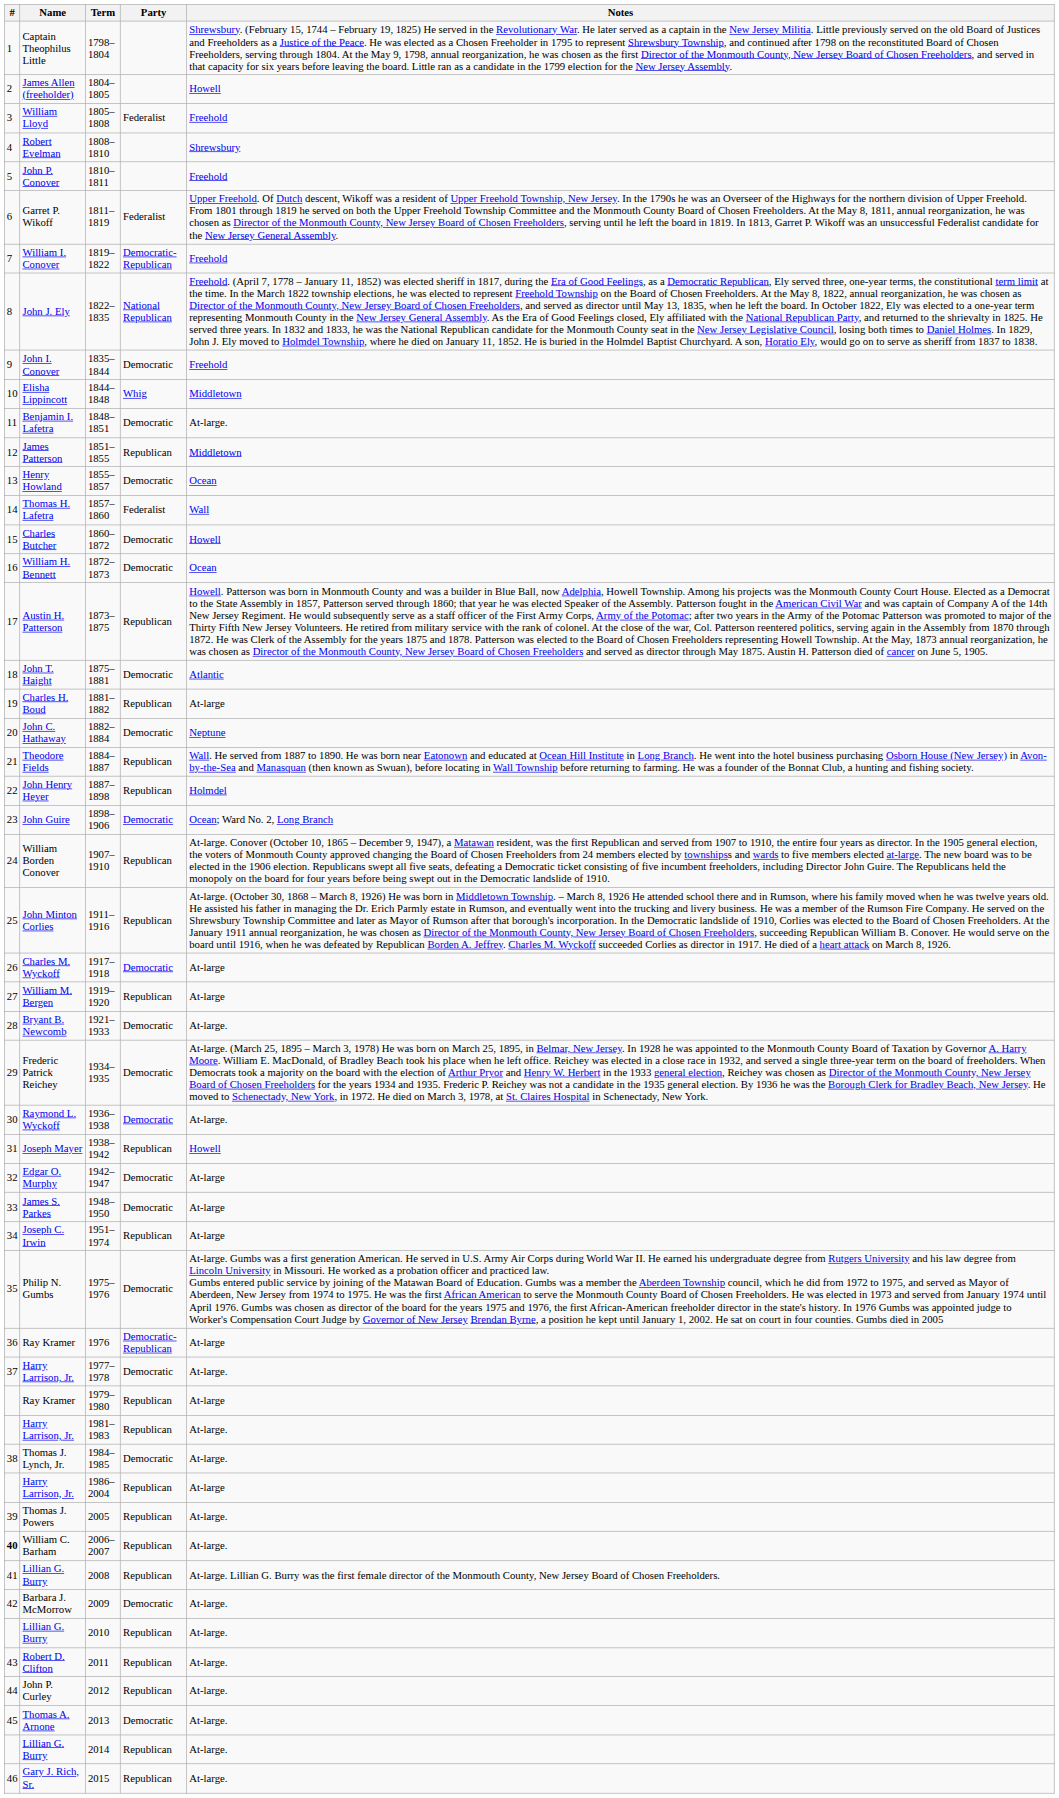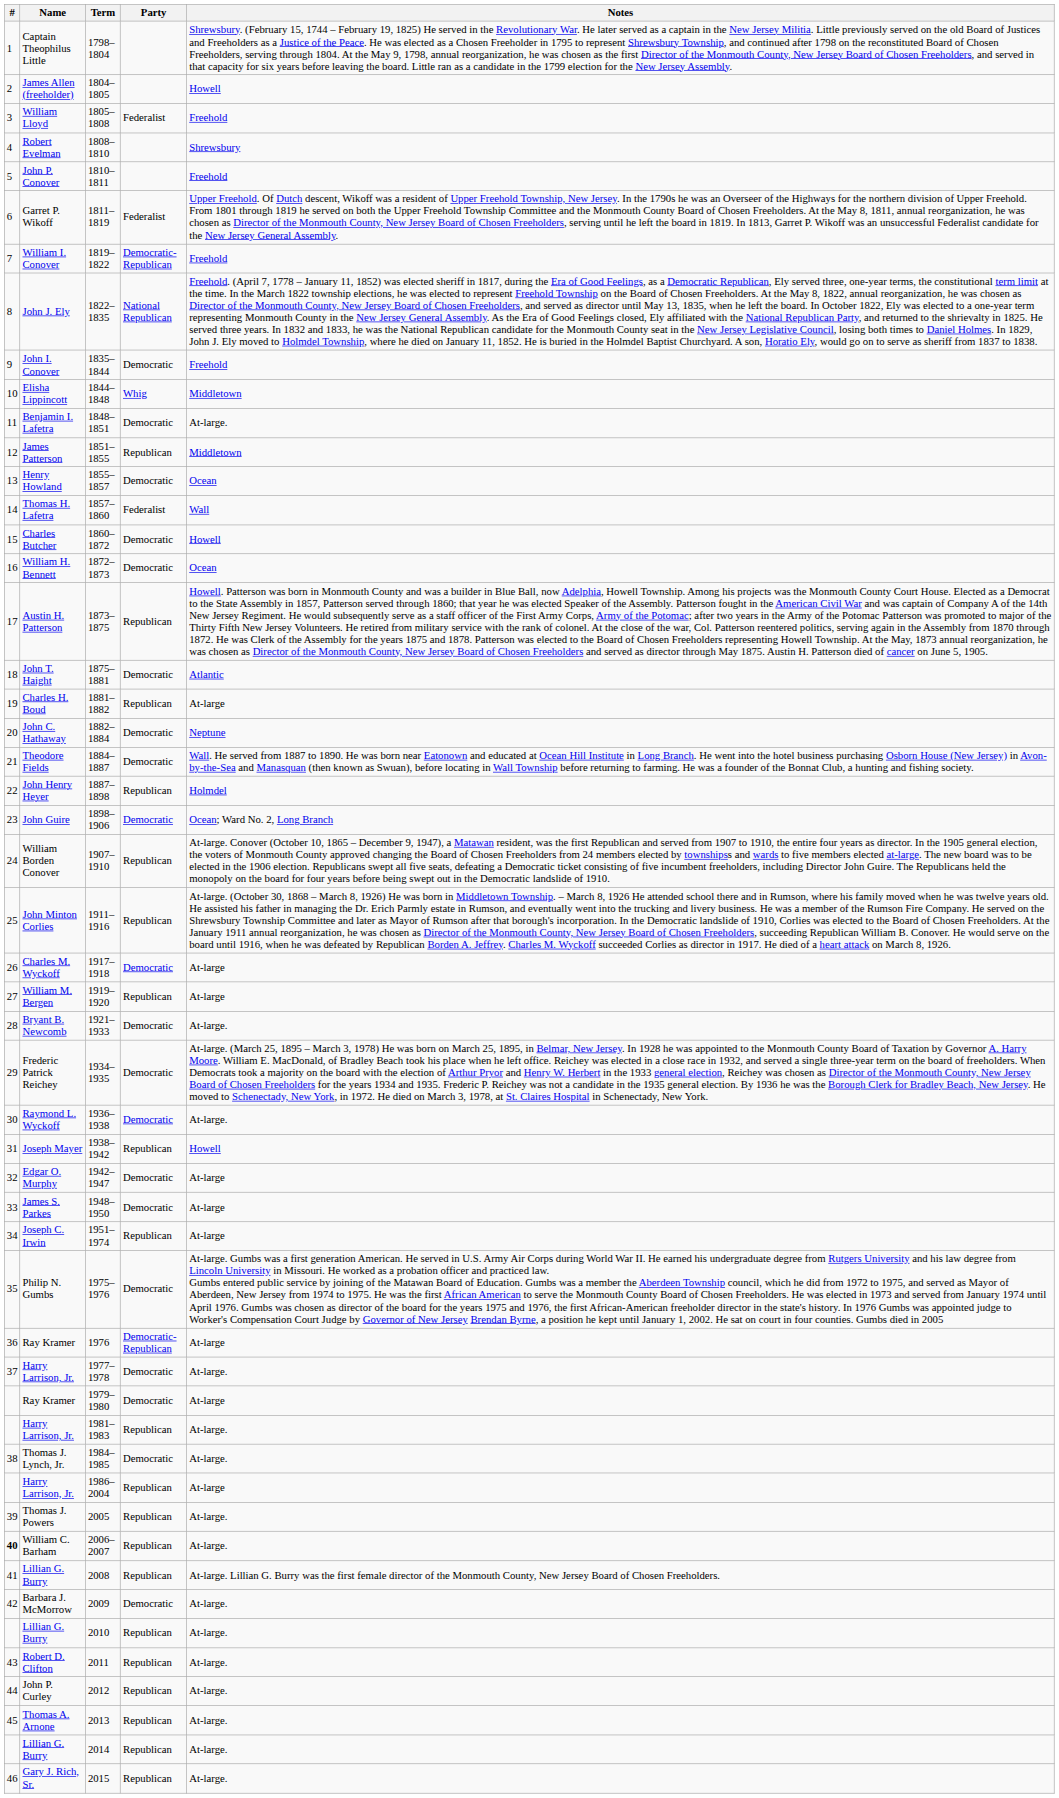 <table class=wikitable>
 <tr>
 <th>#</th>
 <th>Name</th>
 <th>Term</th>
 <th>Party</th>
 <th>Notes</th>
 </tr>
 <tr>
 <td>1</td>
 <td>Captain Theophilus Little</td>
 <td>1798–1804</td>
 <td></td>
 <td><a href='#'>Shrewsbury</a>. (February 15, 1744 – February 19, 1825) He served in the <a href='#'>Revolutionary War</a>. He later served as a captain in the <a href='#'>New Jersey Militia</a>. Little previously served on the old Board of Justices and Freeholders as a <a href='#'>Justice of the Peace</a>. He was elected as a Chosen Freeholder in 1795 to represent <a href='#'>Shrewsbury Township</a>, and continued after 1798 on the reconstituted Board of Chosen Freeholders, serving through 1804. At the May 9, 1798, annual reorganization, he was chosen as the first <a href='#'>Director of the Monmouth County, New Jersey Board of Chosen Freeholders</a>, and served in that capacity for six years before leaving the board. Little ran as a candidate in the 1799 election for the <a href='#'>New Jersey Assembly</a>.</td>
 </tr>
 <tr>
 <td>2</td>
 <td><a href='#'>James Allen (freeholder)</a></td>
 <td>1804–1805</td>
 <td></td>
 <td><a href='#'>Howell</a></td>
 </tr>
 <tr>
 <td>3</td>
 <td><a href='#'>William Lloyd</a></td>
 <td>1805–1808</td>
 <td>Federalist</td>
 <td><a href='#'>Freehold</a></td>
 </tr>
 <tr>
 <td>4</td>
 <td><a href='#'>Robert Evelman</a></td>
 <td>1808–1810</td>
 <td></td>
 <td><a href='#'>Shrewsbury</a></td>
 </tr>
 <tr>
 <td>5</td>
 <td><a href='#'>John P. Conover</a></td>
 <td>1810–1811</td>
 <td></td>
 <td><a href='#'>Freehold</a></td>
 </tr>
 <tr>
 <td>6</td>
 <td>Garret P. Wikoff</td>
 <td>1811–1819</td>
 <td>Federalist</td>
 <td><a href='#'>Upper Freehold</a>. Of <a href='#'>Dutch</a> descent, Wikoff was a resident of <a href='#'>Upper Freehold Township, New Jersey</a>. In the 1790s he was an Overseer of the Highways for the northern division of Upper Freehold. From 1801 through 1819 he served on both the Upper Freehold Township Committee and the Monmouth County Board of Chosen Freeholders. At the May 8, 1811, annual reorganization, he was chosen as <a href='#'>Director of the Monmouth County, New Jersey Board of Chosen Freeholders</a>, serving until he left the board in 1819. In 1813, Garret P. Wikoff was an unsuccessful Federalist candidate for the <a href='#'>New Jersey General Assembly</a>.</td>
 </tr>
 <tr>
 <td>7</td>
 <td><a href='#'>William I. Conover</a></td>
 <td>1819–1822</td>
 <td><a href='#'>Democratic-Republican</a></td>
 <td><a href='#'>Freehold</a></td>
 </tr>
 <tr>
 <td>8</td>
 <td><a href='#'>John J. Ely</a></td>
 <td>1822–1835</td>
 <td><a href='#'>National Republican</a></td>
 <td><a href='#'>Freehold</a>. (April 7, 1778 – January 11, 1852) was elected sheriff in 1817, during the <a href='#'>Era of Good Feelings</a>, as a <a href='#'>Democratic Republican</a>, Ely served three, one-year terms, the constitutional <a href='#'>term limit</a> at the time. In the March 1822 township elections, he was elected to represent <a href='#'>Freehold Township</a> on the Board of Chosen Freeholders. At the May 8, 1822, annual reorganization, he was chosen as <a href='#'>Director of the Monmouth County, New Jersey Board of Chosen Freeholders</a>, and served as director until May 13, 1835, when he left the board. In October 1822, Ely was elected to a one-year term representing Monmouth County in the <a href='#'>New Jersey General Assembly</a>. As the Era of Good Feelings closed, Ely affiliated with the <a href='#'>National Republican Party</a>, and returned to the shrievalty in 1825. He served three years. In 1832 and 1833, he was the National Republican candidate for the Monmouth County seat in the <a href='#'>New Jersey Legislative Council</a>, losing both times to <a href='#'>Daniel Holmes</a>. In 1829, John J. Ely moved to <a href='#'>Holmdel Township</a>, where he died on January 11, 1852. He is buried in the Holmdel Baptist Churchyard. A son, <a href='#'>Horatio Ely</a>, would go on to serve as sheriff from 1837 to 1838.</td>
 </tr>
 <tr>
 <td>9</td>
 <td><a href='#'>John I. Conover</a></td>
 <td>1835–1844</td>
 <td>Democratic</td>
 <td><a href='#'>Freehold</a></td>
 </tr>
 <tr>
 <td>10</td>
 <td><a href='#'>Elisha Lippincott</a></td>
 <td>1844–1848</td>
 <td><a href='#'>Whig</a></td>
 <td><a href='#'>Middletown</a></td>
 </tr>
 <tr>
 <td>11</td>
 <td><a href='#'>Benjamin I. Lafetra</a></td>
 <td>1848–1851</td>
 <td>Democratic</td>
 <td>At-large.</td>
 </tr>
 <tr>
 <td>12</td>
 <td><a href='#'>James Patterson</a></td>
 <td>1851–1855</td>
 <td>Republican</td>
 <td><a href='#'>Middletown</a></td>
 </tr>
 <tr>
 <td>13</td>
 <td><a href='#'>Henry Howland</a></td>
 <td>1855–1857</td>
 <td>Democratic</td>
 <td><a href='#'>Ocean</a></td>
 </tr>
 <tr>
 <td>14</td>
 <td><a href='#'>Thomas H. Lafetra</a></td>
 <td>1857–1860</td>
 <td>Federalist</td>
 <td><a href='#'>Wall</a></td>
 </tr>
 <tr>
 <td>15</td>
 <td><a href='#'>Charles Butcher</a></td>
 <td>1860–1872</td>
 <td>Democratic</td>
 <td><a href='#'>Howell</a></td>
 </tr>
 <tr>
 <td>16</td>
 <td><a href='#'>William H. Bennett</a></td>
 <td>1872–1873</td>
 <td>Democratic</td>
 <td><a href='#'>Ocean</a></td>
 </tr>
 <tr>
 <td>17</td>
 <td><a href='#'>Austin H. Patterson</a></td>
 <td>1873–1875</td>
 <td>Republican</td>
 <td><a href='#'>Howell</a>. Patterson was born in Monmouth County and was a builder in Blue Ball, now <a href='#'>Adelphia</a>, Howell Township. Among his projects was the Monmouth County Court House. Elected as a Democrat to the State Assembly in 1857, Patterson served through 1860; that year he was elected Speaker of the Assembly. Patterson fought in the <a href='#'>American Civil War</a> and was captain of Company A of the 14th New Jersey Regiment. He would subsequently serve as a staff officer of the First Army Corps, <a href='#'>Army of the Potomac</a>; after two years in the Army of the Potomac Patterson was promoted to major of the Thirty Fifth New Jersey Volunteers. He retired from military service with the rank of colonel. At the close of the war, Col. Patterson reentered politics, serving again in the Assembly from 1870 through 1872. He was Clerk of the Assembly for the years 1875 and 1878. Patterson was elected to the Board of Chosen Freeholders representing Howell Township. At the May, 1873 annual reorganization, he was chosen as <a href='#'>Director of the Monmouth County, New Jersey Board of Chosen Freeholders</a> and served as director through May 1875. Austin H. Patterson died of <a href='#'>cancer</a> on June 5, 1905.</td>
 </tr>
 <tr>
 <td>18</td>
 <td><a href='#'>John T. Haight</a></td>
 <td>1875–1881</td>
 <td>Democratic</td>
 <td><a href='#'>Atlantic</a></td>
 </tr>
 <tr>
 <td>19</td>
 <td><a href='#'>Charles H. Boud</a></td>
 <td>1881–1882</td>
 <td>Republican</td>
 <td>At-large</td>
 </tr>
 <tr>
 <td>20</td>
 <td><a href='#'>John C. Hathaway</a></td>
 <td>1882–1884</td>
 <td>Democratic</td>
 <td><a href='#'>Neptune</a></td>
 </tr>
 <tr>
 <td>21</td>
 <td><a href='#'>Theodore Fields</a></td>
 <td>1884–1887</td>
-<td>Republican</td>
+<td>Democratic</td>
 <td><a href='#'>Wall</a>. He served from 1887 to 1890. He was born near <a href='#'>Eatonown</a> and educated at <a href='#'>Ocean Hill Institute</a> in <a href='#'>Long Branch</a>. He went into the hotel business purchasing <a href='#'>Osborn House (New Jersey)</a> in <a href='#'>Avon-by-the-Sea</a> and <a href='#'>Manasquan</a> (then known as Swuan), before locating in <a href='#'>Wall Township</a> before returning to farming. He was a founder of the Bonnat Club, a hunting and fishing society.</td>
 </tr>
 <tr>
 <td>22</td>
 <td><a href='#'>John Henry Heyer</a></td>
 <td>1887–1898</td>
 <td>Republican</td>
 <td><a href='#'>Holmdel</a></td>
 </tr>
 <tr>
 <td>23</td>
 <td><a href='#'>John Guire</a></td>
 <td>1898–1906</td>
 <td><a href='#'>Democratic</a></td>
 <td><a href='#'>Ocean</a>; Ward No. 2, <a href='#'>Long Branch</a></td>
 </tr>
 <tr>
 <td>24</td>
 <td>William Borden Conover</td>
 <td>1907–1910</td>
 <td>Republican</td>
 <td>At-large. Conover (October 10, 1865 – December 9, 1947), a <a href='#'>Matawan</a> resident, was the first Republican and served from 1907 to 1910, the entire four years as director. In the 1905 general election, the voters of Monmouth County approved changing the Board of Chosen Freeholders from 24 members elected by <a href='#'>townships</a>s and <a href='#'>wards</a> to five members elected <a href='#'>at-large</a>. The new board was to be elected in the 1906 election. Republicans swept all five seats, defeating a Democratic ticket consisting of five incumbent freeholders, including Director John Guire. The Republicans held the monopoly on the board for four years before being swept out in the Democratic landslide of 1910.</td>
 </tr>
 <tr>
 <td>25</td>
 <td><a href='#'>John Minton Corlies</a></td>
 <td>1911–1916</td>
 <td>Republican</td>
 <td>At-large. (October 30, 1868 – March 8, 1926) He was born in <a href='#'>Middletown Township</a>. – March 8, 1926 He attended school there and in Rumson, where his family moved when he was twelve years old. He assisted his father in managing the Dr. Erich Parmly estate in Rumson, and eventually went into the trucking and livery business. He was a member of the Rumson Fire Company. He served on the Shrewsbury Township Committee and later as Mayor of Rumson after that borough's incorporation. In the Democratic landslide of 1910, Corlies was elected to the Board of Chosen Freeholders. At the January 1911 annual reorganization, he was chosen as <a href='#'>Director of the Monmouth County, New Jersey Board of Chosen Freeholders</a>, succeeding Republican William B. Conover. He would serve on the board until 1916, when he was defeated by Republican <a href='#'>Borden A. Jeffrey</a>. <a href='#'>Charles M. Wyckoff</a> succeeded Corlies as director in 1917. He died of a <a href='#'>heart attack</a> on March 8, 1926.</td>
 </tr>
 <tr>
 <td>26</td>
 <td><a href='#'>Charles M. Wyckoff</a></td>
 <td>1917–1918</td>
 <td><a href='#'>Democratic</a></td>
 <td>At-large</td>
 </tr>
 <tr>
 <td>27</td>
 <td><a href='#'>William M. Bergen</a></td>
 <td>1919–1920</td>
 <td>Republican</td>
 <td>At-large</td>
 </tr>
 <tr>
 <td>28</td>
 <td><a href='#'>Bryant B. Newcomb</a></td>
 <td>1921–1933</td>
 <td>Democratic</td>
 <td>At-large.</td>
 </tr>
 <tr>
 <td>29</td>
 <td>Frederic Patrick Reichey</td>
 <td>1934–1935</td>
 <td>Democratic</td>
 <td>At-large. (March 25, 1895 – March 3, 1978) He was born on March 25, 1895, in <a href='#'>Belmar, New Jersey</a>. In 1928 he was appointed to the Monmouth County Board of Taxation by Governor <a href='#'>A. Harry Moore</a>. William E. MacDonald, of Bradley Beach took his place when he left office. Reichey was elected in a close race in 1932, and served a single three-year term on the board of freeholders. When Democrats took a majority on the board with the election of <a href='#'>Arthur Pryor</a> and <a href='#'>Henry W. Herbert</a> in the 1933 <a href='#'>general election</a>, Reichey was chosen as <a href='#'>Director of the Monmouth County, New Jersey Board of Chosen Freeholders</a> for the years 1934 and 1935. Frederic P. Reichey was not a candidate in the 1935 general election. By 1936 he was the <a href='#'>Borough Clerk for Bradley Beach, New Jersey</a>. He moved to <a href='#'>Schenectady, New York</a>, in 1972. He died on March 3, 1978, at <a href='#'>St. Claires Hospital</a> in Schenectady, New York.</td>
 </tr>
 <tr>
 <td>30</td>
 <td><a href='#'>Raymond L. Wyckoff</a></td>
 <td>1936–1938</td>
 <td><a href='#'>Democratic</a></td>
 <td>At-large.</td>
 </tr>
 <tr>
 <td>31</td>
 <td><a href='#'>Joseph Mayer</a></td>
 <td>1938–1942</td>
 <td>Republican</td>
 <td><a href='#'>Howell</a></td>
 </tr>
 <tr>
 <td>32</td>
 <td><a href='#'>Edgar O. Murphy</a></td>
 <td>1942–1947</td>
 <td>Democratic</td>
 <td>At-large</td>
 </tr>
 <tr>
 <td>33</td>
 <td><a href='#'>James S. Parkes</a></td>
 <td>1948–1950</td>
 <td>Democratic</td>
 <td>At-large</td>
 </tr>
 <tr>
 <td>34</td>
 <td><a href='#'>Joseph C. Irwin</a></td>
 <td>1951–1974</td>
 <td>Republican</td>
 <td>At-large</td>
 </tr>
 <tr>
 <td>35</td>
 <td>Philip N. Gumbs</td>
 <td>1975–1976</td>
 <td>Democratic</td>
 <td>At-large. Gumbs  was  a  first  generation  American. He served in U.S. Army Air Corps during World  War  II. He  earned  his  undergraduate  degree  from  <a href='#'>Rutgers University</a>  and  his  law  degree  from  <a href='#'>Lincoln University</a>  in  Missouri. He worked as a probation officer and practiced law.<br>Gumbs entered public service by joining  of the Matawan Board of Education. Gumbs  was a member the <a href='#'>Aberdeen Township</a> council, which he did  from 1972 to 1975, and served as Mayor of Aberdeen, New Jersey from 1974 to 1975. He was the first <a href='#'>African American</a> to serve the Monmouth County Board of Chosen Freeholders. He was elected in 1973 and served from January 1974 until April 1976. Gumbs was chosen as director of the board for the years 1975 and 1976, the first African-American freeholder director in the state's history. In 1976 Gumbs was appointed judge to Worker's Compensation Court Judge by <a href='#'>Governor of New Jersey</a> <a href='#'>Brendan Byrne</a>, a position he kept until January 1, 2002. He sat on court in four counties. Gumbs died in 2005</td>
 </tr>
 <tr>
 <td>36</td>
 <td>Ray Kramer</td>
 <td>1976</td>
 <td><a href='#'>Democratic-Republican</a></td>
 <td>At-large</td>
 </tr>
 <tr>
 <td>37</td>
 <td><a href='#'>Harry Larrison, Jr.</a></td>
 <td>1977–1978</td>
 <td>Democratic</td>
 <td>At-large.</td>
 </tr>
 <tr>
 <td></td>
 <td>Ray Kramer</td>
 <td>1979–1980</td>
-<td>Republican</td>
+<td>Democratic</td>
 <td>At-large</td>
 </tr>
 <tr>
 <td></td>
 <td><a href='#'>Harry Larrison, Jr.</a></td>
 <td>1981–1983</td>
 <td>Republican</td>
 <td>At-large.</td>
 </tr>
 <tr>
 <td>38</td>
 <td>Thomas J. Lynch, Jr.</td>
 <td>1984–1985</td>
 <td>Democratic</td>
 <td>At-large.</td>
 </tr>
 <tr>
 <td></td>
 <td><a href='#'>Harry Larrison, Jr.</a></td>
 <td>1986–2004</td>
 <td>Republican</td>
 <td>At-large</td>
 </tr>
 <tr>
 <td>39</td>
 <td>Thomas J. Powers</td>
 <td>2005</td>
 <td>Republican</td>
 <td>At-large.</td>
 </tr>
 <tr>
 <td><strong>40</strong></td>
 <td>William C. Barham</td>
 <td>2006–2007</td>
 <td>Republican</td>
 <td>At-large.</td>
 </tr>
 <tr>
 <td>41</td>
 <td><a href='#'>Lillian G. Burry</a></td>
 <td>2008</td>
 <td>Republican</td>
 <td>At-large. Lillian G. Burry was the first female director of the Monmouth County, New Jersey Board of Chosen Freeholders.</td>
 </tr>
 <tr>
 <td>42</td>
 <td>Barbara J. McMorrow</td>
 <td>2009</td>
 <td>Democratic</td>
 <td>At-large.</td>
 </tr>
 <tr>
 <td></td>
 <td><a href='#'>Lillian G. Burry</a></td>
 <td>2010</td>
 <td>Republican</td>
 <td>At-large.</td>
 </tr>
 <tr>
 <td>43</td>
 <td><a href='#'>Robert D. Clifton</a></td>
 <td>2011</td>
 <td>Republican</td>
 <td>At-large.</td>
 </tr>
 <tr>
 <td>44</td>
 <td>John P. Curley</td>
 <td>2012</td>
 <td>Republican</td>
 <td>At-large.</td>
 </tr>
 <tr>
 <td>45</td>
 <td><a href='#'>Thomas A. Arnone</a></td>
 <td>2013</td>
-<td>Democratic</td>
+<td>Republican</td>
 <td>At-large.</td>
 </tr>
 <tr>
 <td></td>
 <td><a href='#'>Lillian G. Burry</a></td>
 <td>2014</td>
 <td>Republican</td>
 <td>At-large.</td>
 </tr>
 <tr>
 <td>46</td>
 <td><a href='#'>Gary J. Rich, Sr.</a></td>
 <td>2015</td>
 <td>Republican</td>
 <td>At-large.</td>
 </tr>
 </table>
